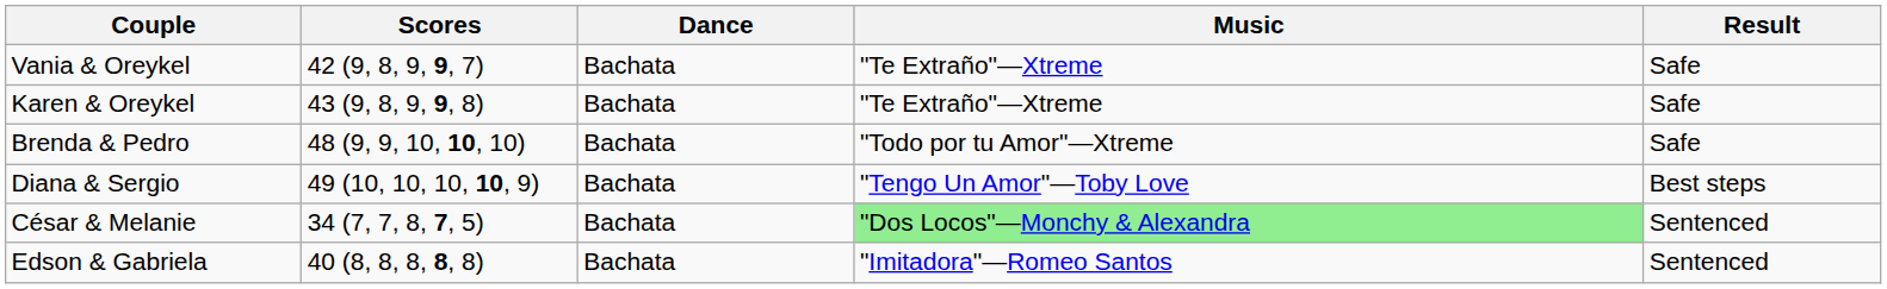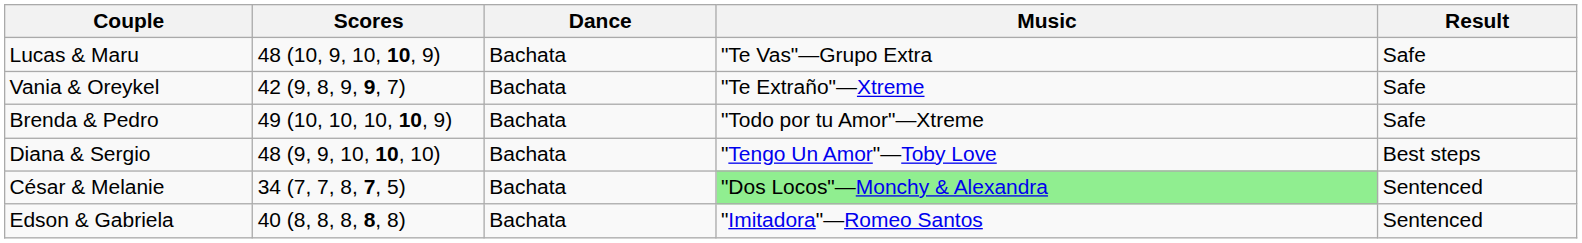 <table class="wikitable sortable" style="width:95%; white-space:nowrap;">
 <tr>
 <th style="width:15%;">Couple</th>
 <th style="width:14%;">Scores</th>
 <th style="width:14%;">Dance</th>
 <th style="width:40%;">Music</th>
 <th style="width:12%;">Result</th>
 </tr>
 <tr>
+<td>Lucas & Maru</td>
+<td>48 (10, 9, 10, <strong>10</strong>, 9)</td>
+<td>Bachata</td>
+<td>"Te Vas"—Grupo Extra</td>
+<td>Safe</td>
+</tr>
+<tr>
 <td>Vania & Oreykel</td>
 <td>42 (9, 8, 9, <strong>9</strong>, 7)</td>
 <td>Bachata</td>
 <td>"Te Extraño"—<a href='#'>Xtreme</a></td>
 <td>Safe</td>
 </tr>
 <tr>
-<td>Karen & Oreykel</td>
-<td>43 (9, 8, 9, <strong>9</strong>, 8)</td>
-<td>Bachata</td>
-<td>"Te Extraño"—Xtreme</td>
-<td>Safe</td>
-</tr>
-<tr>
 <td>Brenda & Pedro</td>
-<td>48 (9, 9, 10, <strong>10</strong>, 10)</td>
+<td>49 (10, 10, 10, <strong>10</strong>, 9)</td>
 <td>Bachata</td>
 <td>"Todo por tu Amor"—Xtreme</td>
 <td>Safe</td>
 </tr>
 <tr>
 <td>Diana & Sergio</td>
-<td>49 (10, 10, 10, <strong>10</strong>, 9)</td>
+<td>48 (9, 9, 10, <strong>10</strong>, 10)</td>
 <td>Bachata</td>
 <td>"<a href='#'>Tengo Un Amor</a>"—<a href='#'>Toby Love</a></td>
 <td>Best steps</td>
 </tr>
 <tr>
 <td>César & Melanie</td>
 <td>34 (7, 7, 8, <strong>7</strong>, 5)</td>
 <td>Bachata</td>
 <td style="background: lightgreen;">"Dos Locos"—<a href='#'>Monchy & Alexandra</a></td>
 <td>Sentenced</td>
 </tr>
 <tr>
 <td>Edson & Gabriela</td>
 <td>40 (8, 8, 8, <strong>8</strong>, 8)</td>
 <td>Bachata</td>
 <td>"<a href='#'>Imitadora</a>"—<a href='#'>Romeo Santos</a></td>
 <td>Sentenced</td>
 </tr>
 </table>
